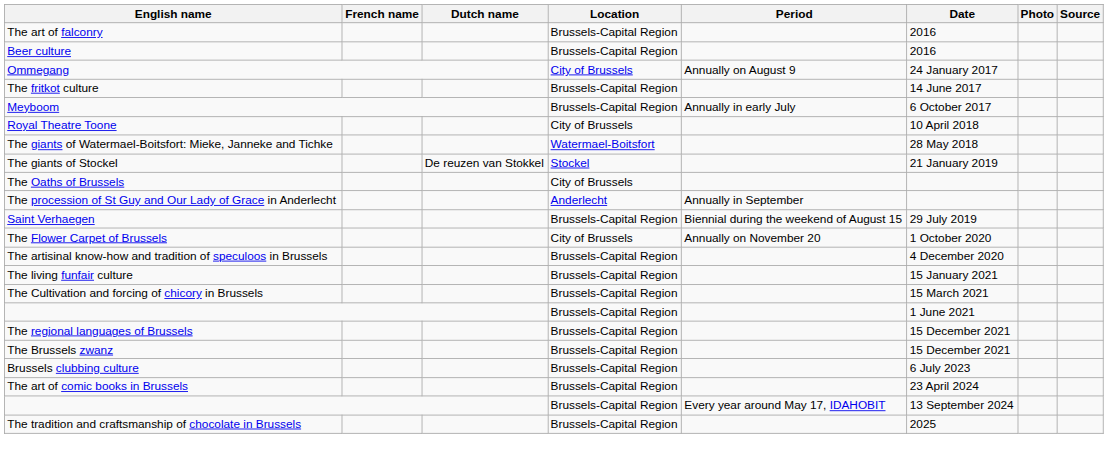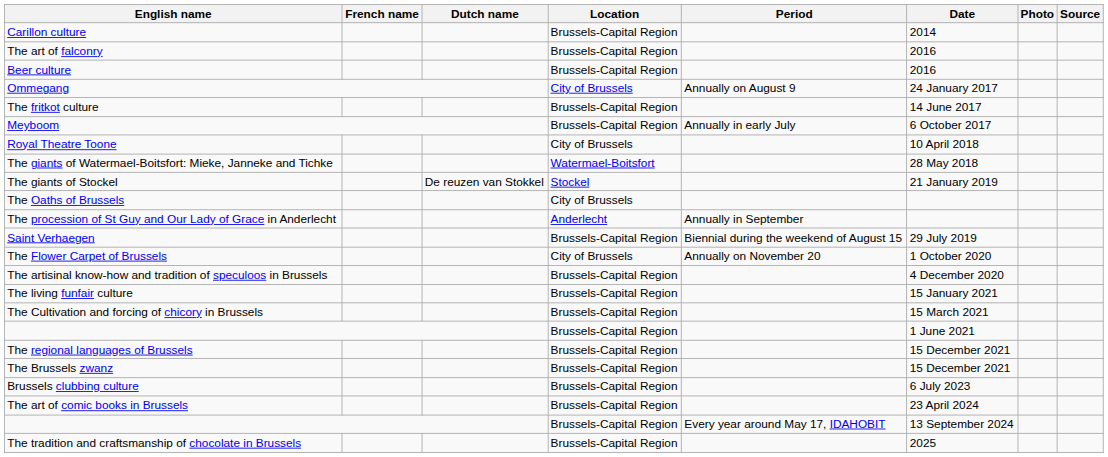 <table class="wikitable sortable toptextcells" style="width:100%; font-size:85%">
 <tr>
 <th>English name</th>
 <th>French name</th>
 <th>Dutch name</th>
 <th>Location</th>
 <th>Period</th>
 <th>Date</th>
 <th>Photo</th>
 <th>Source</th>
+</tr>
+<tr>
+<td><a href='#'>Carillon culture</a></td>
+<td></td>
+<td></td>
+<td>Brussels-Capital Region</td>
+<td></td>
+<td>2014</td>
+<td></td>
+<td></td>
 </tr>
 <tr>
 <td>The art of <a href='#'>falconry</a></td>
 <td></td>
 <td></td>
 <td>Brussels-Capital Region</td>
 <td></td>
 <td>2016</td>
 <td></td>
 <td></td>
 </tr>
 <tr>
 <td><a href='#'>Beer culture</a></td>
 <td></td>
 <td></td>
 <td>Brussels-Capital Region</td>
 <td></td>
 <td>2016</td>
 <td></td>
 <td></td>
 </tr>
 <tr>
 <td colspan="3"><a href='#'>Ommegang</a></td>
 <td><a href='#'>City of Brussels</a></td>
 <td>Annually on August 9</td>
 <td>24 January 2017</td>
 <td></td>
 <td></td>
 </tr>
 <tr>
 <td>The <a href='#'>fritkot</a> culture</td>
 <td></td>
 <td></td>
 <td>Brussels-Capital Region</td>
 <td></td>
 <td>14 June 2017</td>
 <td></td>
 <td></td>
 </tr>
 <tr>
 <td colspan="3"><a href='#'>Meyboom</a></td>
 <td>Brussels-Capital Region</td>
 <td>Annually in early July</td>
 <td>6 October 2017</td>
 <td></td>
 <td></td>
 </tr>
 <tr>
 <td><a href='#'>Royal Theatre Toone</a></td>
 <td></td>
 <td></td>
 <td>City of Brussels</td>
 <td></td>
 <td>10 April 2018</td>
 <td></td>
 <td></td>
 </tr>
 <tr>
 <td>The <a href='#'>giants</a> of Watermael-Boitsfort: Mieke, Janneke and Tichke</td>
 <td></td>
 <td></td>
 <td><a href='#'>Watermael-Boitsfort</a></td>
 <td></td>
 <td>28 May 2018</td>
 <td></td>
 <td></td>
 </tr>
 <tr>
 <td>The giants of Stockel</td>
 <td></td>
 <td>De reuzen van Stokkel</td>
 <td><a href='#'>Stockel</a></td>
 <td></td>
 <td>21 January 2019</td>
 <td></td>
 <td></td>
 </tr>
 <tr>
 <td>The <a href='#'>Oaths of Brussels</a></td>
 <td></td>
 <td></td>
 <td>City of Brussels</td>
 <td></td>
 <td></td>
 <td></td>
 <td></td>
 </tr>
 <tr>
 <td>The <a href='#'>procession of St Guy and Our Lady of Grace</a> in Anderlecht</td>
 <td></td>
 <td></td>
 <td><a href='#'>Anderlecht</a></td>
 <td>Annually in September</td>
 <td></td>
 <td></td>
 <td></td>
 </tr>
 <tr>
 <td><a href='#'>Saint Verhaegen</a></td>
 <td></td>
 <td></td>
 <td>Brussels-Capital Region</td>
 <td>Biennial during the weekend of August 15</td>
 <td>29 July 2019</td>
 <td></td>
 <td></td>
 </tr>
 <tr>
 <td>The <a href='#'>Flower Carpet of Brussels</a></td>
 <td></td>
 <td></td>
 <td>City of Brussels</td>
 <td>Annually on November 20</td>
 <td>1 October 2020</td>
 <td></td>
 <td></td>
 </tr>
 <tr>
 <td>The artisinal know-how and tradition of <a href='#'>speculoos</a> in Brussels</td>
 <td></td>
 <td></td>
 <td>Brussels-Capital Region</td>
 <td></td>
 <td>4 December 2020</td>
 <td></td>
 <td></td>
 </tr>
 <tr>
 <td>The living <a href='#'>funfair</a> culture</td>
 <td></td>
 <td></td>
 <td>Brussels-Capital Region</td>
 <td></td>
 <td>15 January 2021</td>
 <td></td>
 <td></td>
 </tr>
 <tr>
 <td>The Cultivation and forcing of <a href='#'>chicory</a> in Brussels</td>
 <td></td>
 <td></td>
 <td>Brussels-Capital Region</td>
 <td></td>
 <td>15 March 2021</td>
 <td></td>
 <td></td>
 </tr>
 <tr>
 <td colspan="3"></td>
 <td>Brussels-Capital Region</td>
 <td></td>
 <td>1 June 2021</td>
 <td></td>
 <td></td>
 </tr>
 <tr>
 <td>The <a href='#'>regional languages of Brussels</a></td>
 <td></td>
 <td></td>
 <td>Brussels-Capital Region</td>
 <td></td>
 <td>15 December 2021</td>
 <td></td>
 <td></td>
 </tr>
 <tr>
 <td>The Brussels <a href='#'>zwanz</a></td>
 <td></td>
 <td></td>
 <td>Brussels-Capital Region</td>
 <td></td>
 <td>15 December 2021</td>
 <td></td>
 <td></td>
 </tr>
 <tr>
 <td>Brussels <a href='#'>clubbing culture</a></td>
 <td></td>
 <td></td>
 <td>Brussels-Capital Region</td>
 <td></td>
 <td>6 July 2023</td>
 <td></td>
 <td></td>
 </tr>
 <tr>
 <td>The art of <a href='#'>comic books in Brussels</a></td>
 <td></td>
 <td></td>
 <td>Brussels-Capital Region</td>
 <td></td>
 <td>23 April 2024</td>
 <td></td>
 <td></td>
 </tr>
 <tr>
 <td colspan="3"></td>
 <td>Brussels-Capital Region</td>
 <td>Every year around May 17, <a href='#'>IDAHOBIT</a></td>
 <td>13 September 2024</td>
 <td></td>
 <td></td>
 </tr>
 <tr>
 <td>The tradition and craftsmanship of <a href='#'>chocolate in Brussels</a></td>
 <td></td>
 <td></td>
 <td>Brussels-Capital Region</td>
 <td></td>
 <td>2025</td>
 <td></td>
 <td></td>
 </tr>
 </table>
